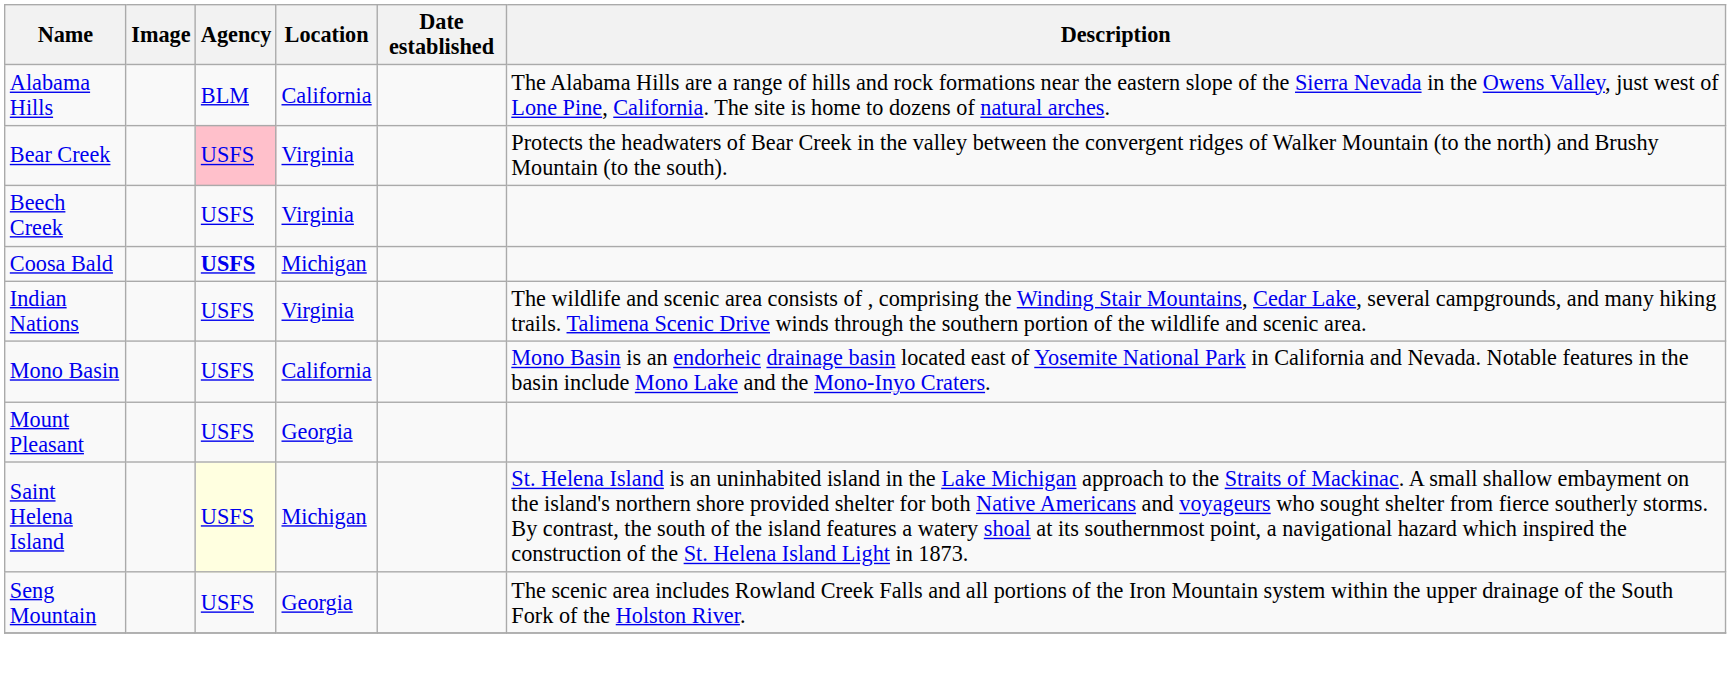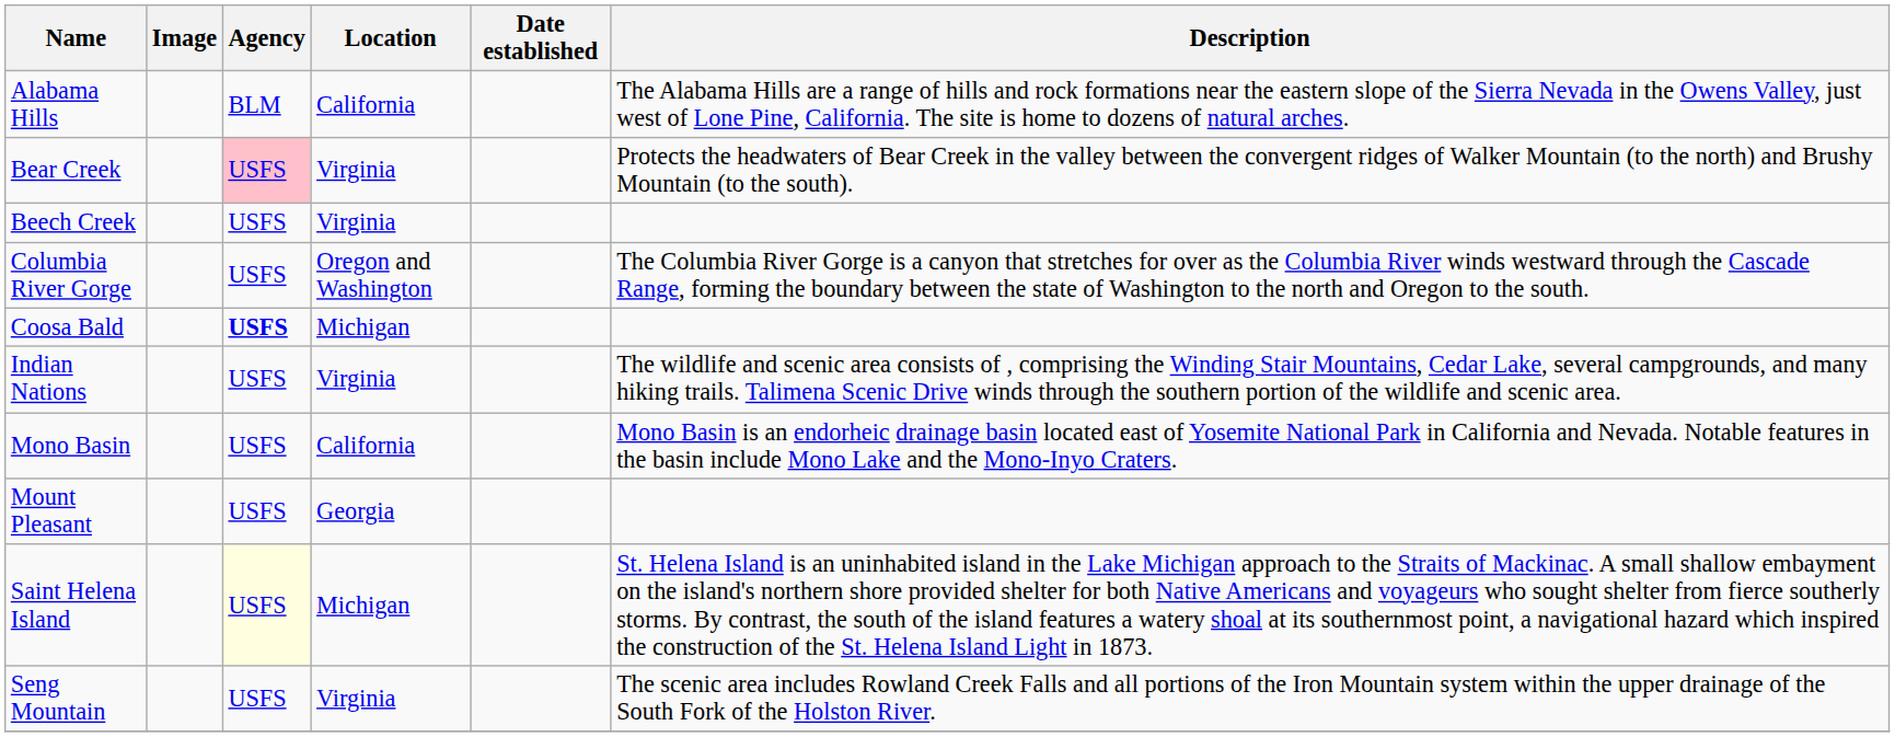 <table class="wikitable sortable" style="width:98%">
 <tr>
 <th scope="col">Name</th>
 <th scope="col" class="unsortable">Image</th>
 <th scope="col">Agency</th>
 <th scope="col">Location</th>
 <th scope="col">Date established</th>
 <th scope="col" class="unsortable">Description</th>
 </tr>
 <tr>
 <td><a href='#'>Alabama Hills</a></td>
 <td></td>
 <td><a href='#'>BLM</a></td>
 <td><a href='#'>California</a><br><small></small></td>
 <td></td>
 <td>The Alabama Hills are a range of hills and rock formations near the eastern slope of the <a href='#'>Sierra Nevada</a> in the <a href='#'>Owens Valley</a>, just west of <a href='#'>Lone Pine</a>, <a href='#'>California</a>. The site is home to dozens of <a href='#'>natural arches</a>.</td>
 </tr>
 <tr>
 <td><a href='#'>Bear Creek</a></td>
 <td></td>
 <td style="background: pink;"><a href='#'>USFS</a></td>
 <td><a href='#'>Virginia</a><br><small></small></td>
 <td></td>
 <td>Protects the headwaters of Bear Creek in the valley between the convergent ridges of Walker Mountain (to the north) and Brushy Mountain (to the south).</td>
 </tr>
 <tr>
 <td><a href='#'>Beech Creek</a></td>
 <td></td>
 <td><a href='#'>USFS</a></td>
 <td><a href='#'>Virginia</a><br><small></small></td>
 <td></td>
 <td></td>
+</tr>
+<tr>
+<td><a href='#'>Columbia River Gorge</a></td>
+<td></td>
+<td><a href='#'>USFS</a></td>
+<td><a href='#'>Oregon</a> and <a href='#'>Washington</a><br><small></small></td>
+<td></td>
+<td>The Columbia River Gorge is a canyon that stretches for over  as the <a href='#'>Columbia River</a> winds westward through the <a href='#'>Cascade Range</a>, forming the boundary between the state of Washington to the north and Oregon to the south.</td>
 </tr>
 <tr>
 <td><a href='#'>Coosa Bald</a></td>
 <td></td>
 <td><strong><a href='#'>USFS</a></strong></td>
 <td><a href='#'>Michigan</a><br><small></small></td>
 <td></td>
 <td></td>
 </tr>
 <tr>
 <td><a href='#'>Indian Nations</a></td>
 <td></td>
 <td><a href='#'>USFS</a></td>
 <td><a href='#'>Virginia</a><br><small></small></td>
 <td></td>
 <td>The wildlife and scenic area consists of , comprising the <a href='#'>Winding Stair Mountains</a>, <a href='#'>Cedar Lake</a>, several campgrounds, and many hiking trails. <a href='#'>Talimena Scenic Drive</a> winds through the southern portion of the wildlife and scenic area.</td>
 </tr>
 <tr>
 <td><a href='#'>Mono Basin</a></td>
 <td></td>
 <td><a href='#'>USFS</a></td>
 <td><a href='#'>California</a><br><small></small></td>
 <td></td>
 <td><a href='#'>Mono Basin</a> is an <a href='#'>endorheic</a> <a href='#'>drainage basin</a> located east of <a href='#'>Yosemite National Park</a> in California and Nevada. Notable features in the basin include <a href='#'>Mono Lake</a> and the <a href='#'>Mono-Inyo Craters</a>.</td>
 </tr>
 <tr>
 <td><a href='#'>Mount Pleasant</a></td>
 <td></td>
 <td><a href='#'>USFS</a></td>
 <td><a href='#'>Georgia</a><br><small></small></td>
 <td></td>
 <td></td>
 </tr>
 <tr>
 <td><a href='#'>Saint Helena Island</a></td>
 <td></td>
 <td style="background: lightyellow;"><a href='#'>USFS</a></td>
 <td><a href='#'>Michigan</a><br><small></small></td>
 <td></td>
 <td><a href='#'>St. Helena Island</a> is an uninhabited  island in the <a href='#'>Lake Michigan</a> approach to the <a href='#'>Straits of Mackinac</a>. A small shallow embayment on the island's northern shore provided shelter for both <a href='#'>Native Americans</a> and <a href='#'>voyageurs</a> who sought shelter from fierce southerly storms. By contrast, the south of the island features a watery <a href='#'>shoal</a> at its southernmost point, a navigational hazard which inspired the construction of the <a href='#'>St. Helena Island Light</a> in 1873.</td>
 </tr>
 <tr>
 <td><a href='#'>Seng Mountain</a></td>
 <td></td>
 <td><a href='#'>USFS</a></td>
-<td><a href='#'>Georgia</a><br><small></small></td>
+<td><a href='#'>Virginia</a><br><small></small></td>
 <td></td>
 <td>The scenic area includes Rowland Creek Falls and all portions of the Iron Mountain system within the upper drainage of the South Fork of the <a href='#'>Holston River</a>.</td>
 </tr>
 <tr>
 </tr>
 </table>
